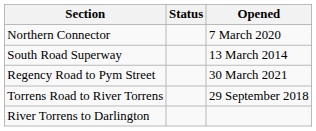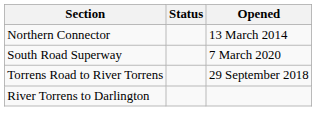 <table class="wikitable">
 <tr>
 <th>Section</th>
 <th>Status</th>
 <th>Opened</th>
 </tr>
 <tr>
 <td>Northern Connector</td>
 <td></td>
-<td>7 March 2020</td>
+<td>13 March 2014</td>
 </tr>
 <tr>
 <td>South Road Superway</td>
 <td></td>
-<td>13 March 2014</td>
-</tr>
-<tr>
-<td>Regency Road to Pym Street</td>
-<td></td>
-<td>30 March 2021</td>
+<td>7 March 2020</td>
 </tr>
 <tr>
 <td>Torrens Road to River Torrens</td>
 <td></td>
 <td>29 September 2018</td>
 </tr>
 <tr>
 <td>River Torrens to Darlington</td>
 <td></td>
 <td></td>
 </tr>
 </table>
